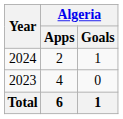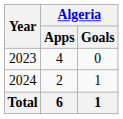 <table class="wikitable" style="text-align:center">
 <tr>
 <th rowspan=2>Year</th>
 <th colspan=2><a href='#'>Algeria</a></th>
 </tr>
 <tr>
 <th>Apps</th>
 <th>Goals</th>
 </tr>
 <tr>
+<td>2023</td>
+<td>4</td>
+<td>0</td>
+</tr>
+<tr>
 <td>2024</td>
 <td>2</td>
 <td>1</td>
-</tr>
-<tr>
-<td>2023</td>
-<td>4</td>
-<td>0</td>
 </tr>
 <tr>
 <th>Total</th>
 <th>6</th>
 <th>1</th>
 </tr>
 </table>
